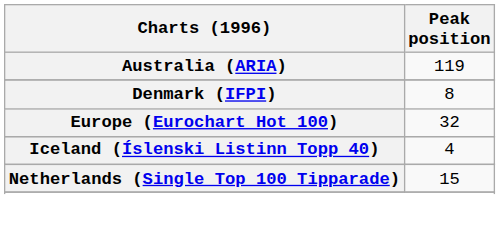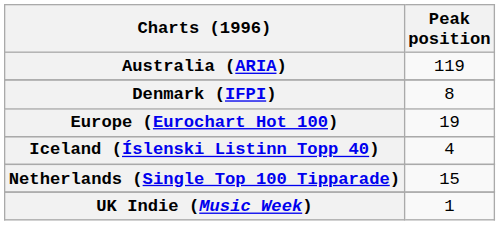 <table class="wikitable sortable plainrowheaders" style="text-align:center">
 <tr>
 <th>Charts (1996)</th>
 <th>Peak<br>position</th>
 </tr>
 <tr>
 <th scope="row">Australia (<a href='#'>ARIA</a>)</th>
 <td align="center">119</td>
 </tr>
 <tr>
 </tr>
 <tr>
 </tr>
 <tr>
 <th scope="row">Denmark (<a href='#'>IFPI</a>)</th>
 <td>8</td>
 </tr>
 <tr>
 <th scope="row">Europe (<a href='#'>Eurochart Hot 100</a>)</th>
-<td>32</td>
+<td>19</td>
 </tr>
 <tr>
 </tr>
 <tr>
 <th scope="row">Iceland (<a href='#'>Íslenski Listinn Topp 40</a>)</th>
 <td>4</td>
 </tr>
 <tr>
 </tr>
 <tr>
 <th scope="row">Netherlands (<a href='#'>Single Top 100 Tipparade</a>)</th>
 <td>15</td>
 </tr>
 <tr>
 </tr>
 <tr>
 </tr>
 <tr>
 </tr>
 <tr>
 </tr>
+<tr>
+<th scope="row">UK Indie (<em><a href='#'>Music Week</a></em>)</th>
+<td align=center>1</td>
+</tr>
 </table>
